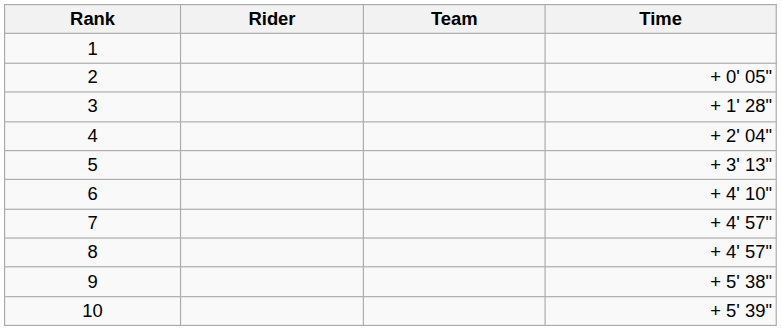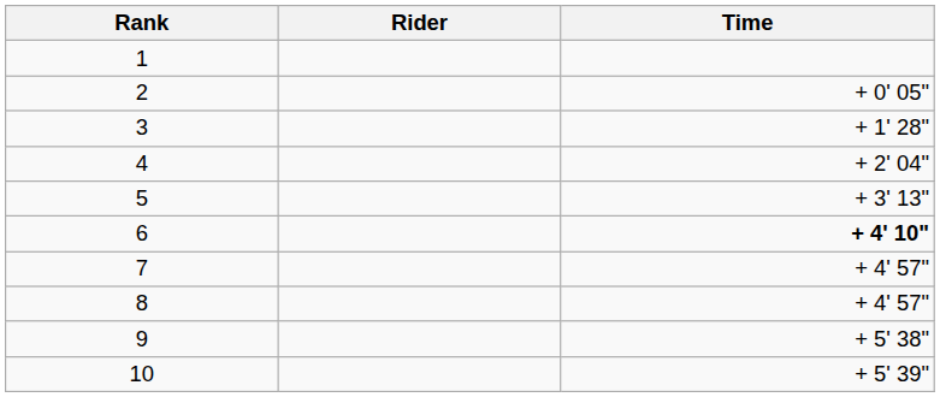 <table class="wikitable" style="width:42em;margin-bottom:0;">
 <tr>
 <th scope="col">Rank</th>
 <th scope="col">Rider</th>
-<th scope="col">Team</th>
 <th scope="col">Time</th>
 </tr>
 <tr>
 <td style="text-align:center;">1</td>
 <td> </td>
-<td></td>
 <td style="text-align:right;"></td>
 </tr>
 <tr>
 <td style="text-align:center;">2</td>
-<td></td>
 <td></td>
 <td style="text-align:right;">+  0' 05"</td>
 </tr>
 <tr>
 <td style="text-align:center;">3</td>
 <td></td>
-<td></td>
 <td style="text-align:right;">+ 1' 28"</td>
 </tr>
 <tr>
 <td style="text-align:center;">4</td>
-<td></td>
 <td></td>
 <td style="text-align:right;">+  2' 04"</td>
 </tr>
 <tr>
 <td style="text-align:center;">5</td>
 <td></td>
-<td></td>
 <td style="text-align:right;">+  3' 13"</td>
 </tr>
 <tr>
 <td style="text-align:center;">6</td>
 <td></td>
-<td></td>
-<td style="text-align:right;">+  4' 10"</td>
+<td style="text-align:right;"><strong>+  4' 10"</strong></td>
 </tr>
 <tr>
 <td style="text-align:center;">7</td>
-<td></td>
 <td></td>
 <td style="text-align:right;">+ 4' 57"</td>
 </tr>
 <tr>
 <td style="text-align:center;">8</td>
 <td></td>
-<td></td>
 <td style="text-align:right;">+ 4' 57"</td>
 </tr>
 <tr>
 <td style="text-align:center;">9</td>
-<td></td>
 <td></td>
 <td style="text-align:right;">+ 5' 38"</td>
 </tr>
 <tr>
 <td style="text-align:center;">10</td>
 <td></td>
-<td></td>
 <td style="text-align:right;">+ 5' 39"</td>
 </tr>
 </table>
